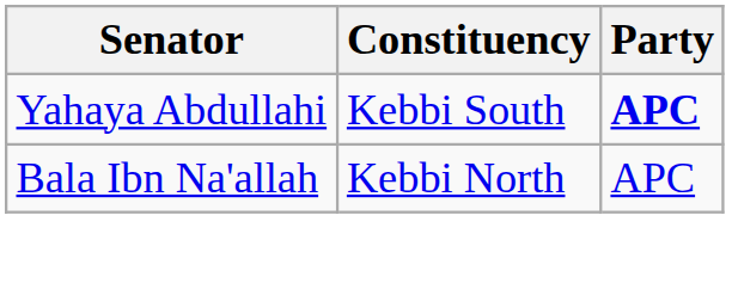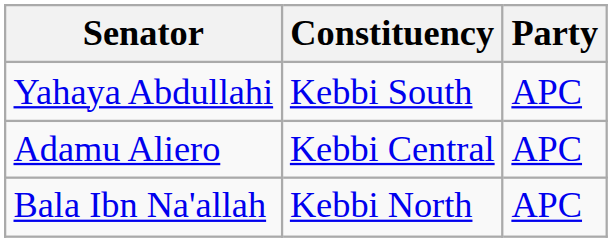 <table class="wikitable" border="1">
 <tr>
 <th>Senator</th>
 <th>Constituency</th>
 <th>Party</th>
 </tr>
 <tr>
 <td><a href='#'>Yahaya Abdullahi</a></td>
 <td><a href='#'>Kebbi South</a></td>
-<td><strong><a href='#'>APC</a></strong></td>
+<td><a href='#'>APC</a></td>
+</tr>
+<tr>
+<td><a href='#'>Adamu Aliero</a></td>
+<td><a href='#'>Kebbi Central</a></td>
+<td><a href='#'>APC</a></td>
 </tr>
 <tr>
 <td><a href='#'>Bala Ibn Na'allah</a></td>
 <td><a href='#'>Kebbi North</a></td>
 <td><a href='#'>APC</a></td>
 </tr>
 </table>
